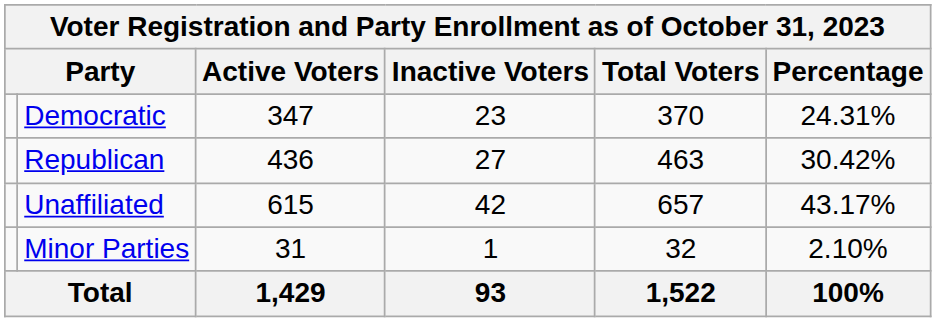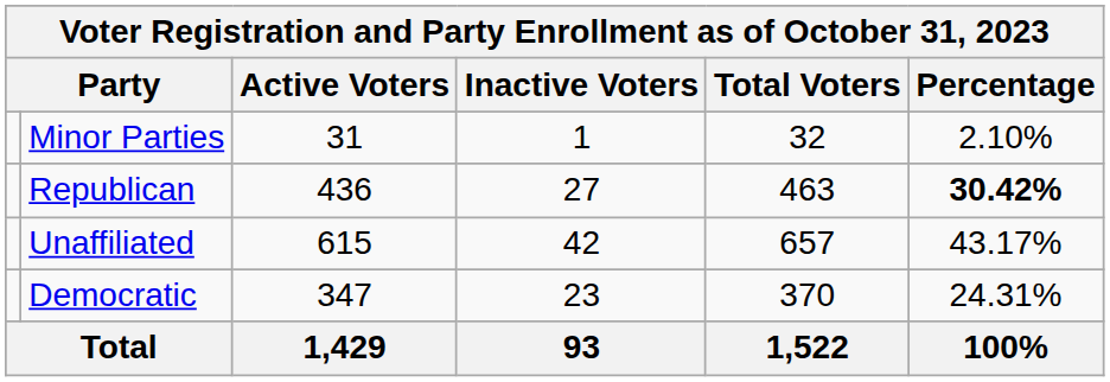 <table class=wikitable>
 <tr>
 <th colspan = 6>Voter Registration and Party Enrollment as of October 31, 2023</th>
 </tr>
 <tr>
 <th colspan = 2>Party</th>
 <th>Active Voters</th>
 <th>Inactive Voters</th>
 <th>Total Voters</th>
 <th>Percentage</th>
 </tr>
 <tr>
 <td></td>
-<td><a href='#'>Democratic</a></td>
-<td style="text-align:center;">347</td>
-<td style="text-align:center;">23</td>
-<td style="text-align:center;">370</td>
-<td style="text-align:center;">24.31%</td>
+<td><a href='#'>Minor Parties</a></td>
+<td style="text-align:center;">31</td>
+<td style="text-align:center;">1</td>
+<td style="text-align:center;">32</td>
+<td style="text-align:center;">2.10%</td>
 </tr>
 <tr>
 <td></td>
 <td><a href='#'>Republican</a></td>
 <td style="text-align:center;">436</td>
 <td style="text-align:center;">27</td>
 <td style="text-align:center;">463</td>
-<td style="text-align:center;">30.42%</td>
+<td style="text-align:center;"><strong>30.42%</strong></td>
 </tr>
 <tr>
 <td></td>
 <td><a href='#'>Unaffiliated</a></td>
 <td style="text-align:center;">615</td>
 <td style="text-align:center;">42</td>
 <td style="text-align:center;">657</td>
 <td style="text-align:center;">43.17%</td>
 </tr>
 <tr>
 <td></td>
-<td><a href='#'>Minor Parties</a></td>
-<td style="text-align:center;">31</td>
-<td style="text-align:center;">1</td>
-<td style="text-align:center;">32</td>
-<td style="text-align:center;">2.10%</td>
+<td><a href='#'>Democratic</a></td>
+<td style="text-align:center;">347</td>
+<td style="text-align:center;">23</td>
+<td style="text-align:center;">370</td>
+<td style="text-align:center;">24.31%</td>
 </tr>
 <tr>
 <th colspan = 2>Total</th>
 <th style="text-align:center;">1,429</th>
 <th style="text-align:center;">93</th>
 <th style="text-align:center;">1,522</th>
 <th style="text-align:center;">100%</th>
 </tr>
 </table>
